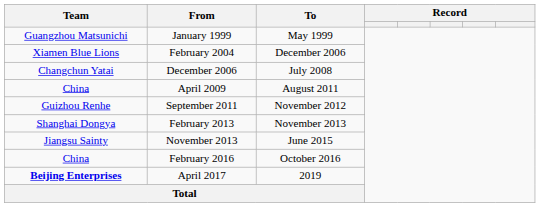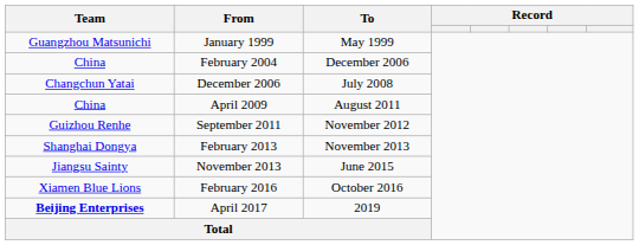 <table class="wikitable" style="text-align: center">
 <tr>
 <th rowspan=2! width=200>Team</th>
 <th rowspan=2! width=150>From</th>
 <th rowspan=2! width=150>To</th>
 <th colspan=5>Record</th>
 </tr>
 <tr>
 <th width=40></th>
 <th width=40></th>
 <th width=40></th>
 <th width=40></th>
 <th width=50></th>
 </tr>
 <tr>
 <td><a href='#'>Guangzhou Matsunichi</a></td>
 <td>January 1999</td>
 <td>May 1999<br></td>
 </tr>
 <tr>
-<td><a href='#'>Xiamen Blue Lions</a></td>
+<td><a href='#'>China</a></td>
 <td>February 2004</td>
 <td>December 2006<br></td>
 </tr>
 <tr>
 <td><a href='#'>Changchun Yatai</a></td>
 <td>December 2006</td>
 <td>July 2008<br></td>
 </tr>
 <tr>
 <td><a href='#'>China</a></td>
 <td>April 2009</td>
 <td>August 2011<br></td>
 </tr>
 <tr>
 <td><a href='#'>Guizhou Renhe</a></td>
 <td>September 2011</td>
 <td>November 2012<br></td>
 </tr>
 <tr>
 <td><a href='#'>Shanghai Dongya</a></td>
 <td>February 2013</td>
 <td>November 2013<br></td>
 </tr>
 <tr>
 <td><a href='#'>Jiangsu Sainty</a></td>
 <td>November 2013</td>
 <td>June 2015<br></td>
 </tr>
 <tr>
-<td><a href='#'>China</a></td>
+<td><a href='#'>Xiamen Blue Lions</a></td>
 <td>February 2016</td>
 <td>October 2016<br></td>
 </tr>
 <tr>
 <td><strong><a href='#'>Beijing Enterprises</a></strong></td>
 <td>April 2017</td>
 <td>2019<br></td>
 </tr>
 <tr>
 <th colspan="3">Total<br></th>
 </tr>
 </table>
